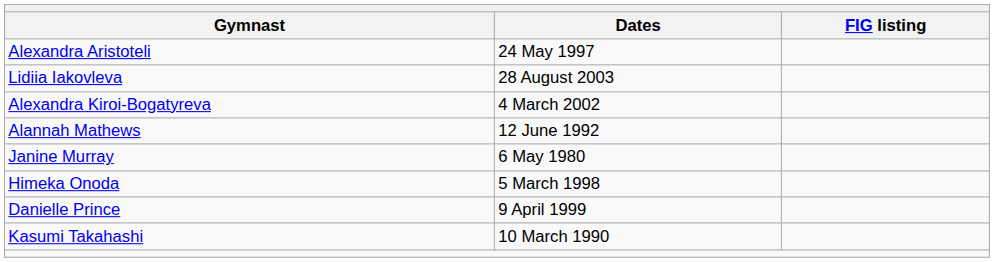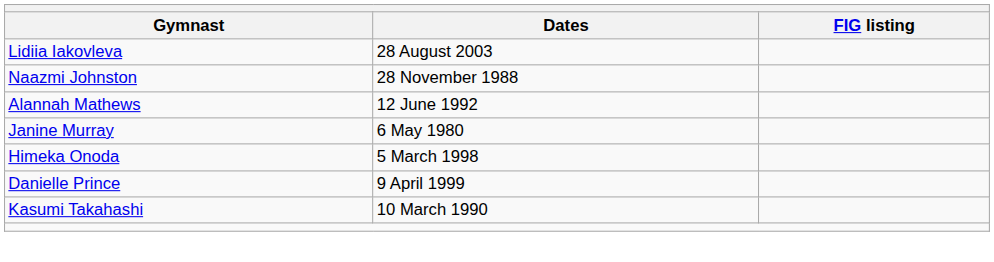 <table class="wikitable mw-collapsible mw-collapsed" width="75%">
 <tr>
 <th colspan="3"></th>
 </tr>
 <tr>
 <th>Gymnast</th>
 <th>Dates</th>
 <th><a href='#'>FIG</a> listing</th>
 </tr>
 <tr>
-<td><a href='#'>Alexandra Aristoteli</a></td>
-<td>24 May 1997</td>
-<td></td>
-</tr>
-<tr>
 <td><a href='#'>Lidiia Iakovleva</a></td>
 <td>28 August 2003</td>
 <td></td>
 </tr>
 <tr>
-<td><a href='#'>Alexandra Kiroi-Bogatyreva</a></td>
-<td>4 March 2002</td>
+<td><a href='#'>Naazmi Johnston</a></td>
+<td>28 November 1988</td>
 <td></td>
 </tr>
 <tr>
 <td><a href='#'>Alannah Mathews</a></td>
 <td>12 June 1992</td>
 <td></td>
 </tr>
 <tr>
 <td><a href='#'>Janine Murray</a></td>
 <td>6 May 1980</td>
 <td></td>
 </tr>
 <tr>
 <td><a href='#'>Himeka Onoda</a></td>
 <td>5 March 1998</td>
 <td></td>
 </tr>
 <tr>
 <td><a href='#'>Danielle Prince</a></td>
 <td>9 April 1999</td>
 <td></td>
 </tr>
 <tr>
 <td><a href='#'>Kasumi Takahashi</a></td>
 <td>10 March 1990</td>
 <td></td>
 </tr>
 <tr>
 <td colspan="3"></td>
 </tr>
 </table>
